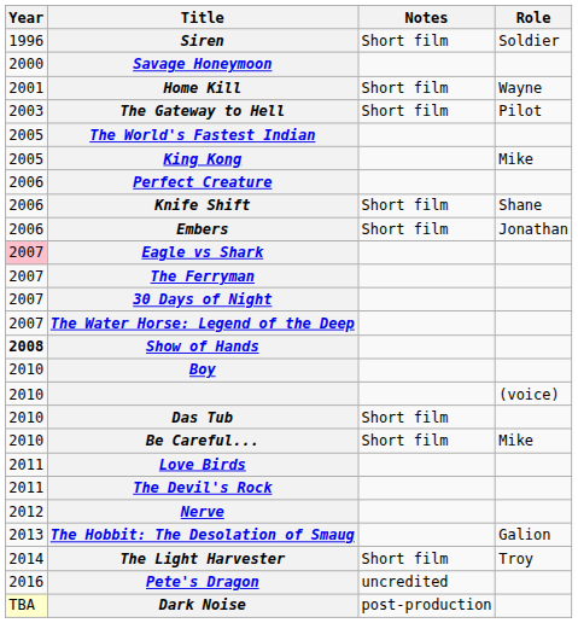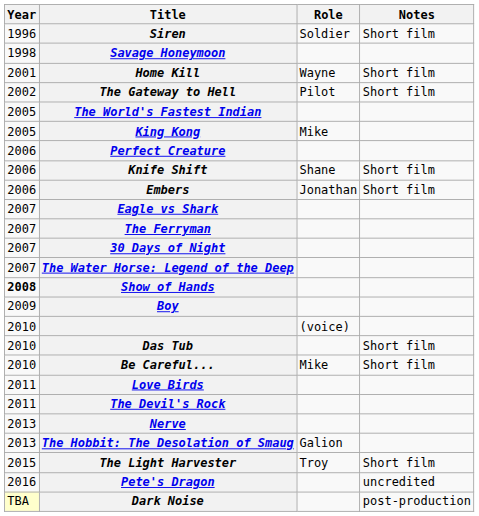 <table class="wikitable plainrowheaders sortable">
 <tr>
 <th scope="col">Year</th>
 <th scope="col">Title</th>
+<th scope="col">Role</th>
 <th scope="col" class="unsortable">Notes</th>
-<th scope="col">Role</th>
 </tr>
 <tr>
 <td>1996</td>
 <th scope="row"><em>Siren</em></th>
+<td>Soldier</td>
 <td>Short film</td>
-<td>Soldier</td>
 </tr>
 <tr>
-<td>2000</td>
+<td>1998</td>
 <th scope="row"><em><a href='#'>Savage Honeymoon</a></em></th>
 <td></td>
 <td></td>
 </tr>
 <tr>
 <td>2001</td>
 <th scope="row"><em>Home Kill</em></th>
+<td>Wayne</td>
 <td>Short film</td>
-<td>Wayne</td>
 </tr>
 <tr>
-<td>2003</td>
+<td>2002</td>
 <th scope="row"><em>The Gateway to Hell</em></th>
+<td>Pilot</td>
 <td>Short film</td>
-<td>Pilot</td>
 </tr>
 <tr>
 <td>2005</td>
 <th scope="row"><em><a href='#'>The World's Fastest Indian</a></em></th>
 <td></td>
 <td></td>
 </tr>
 <tr>
 <td>2005</td>
 <th scope="row"><em><a href='#'>King Kong</a></em></th>
+<td>Mike</td>
 <td></td>
-<td>Mike</td>
 </tr>
 <tr>
 <td>2006</td>
 <th scope="row"><em><a href='#'>Perfect Creature</a></em></th>
 <td></td>
 <td></td>
 </tr>
 <tr>
 <td>2006</td>
 <th scope="row"><em>Knife Shift</em></th>
+<td>Shane</td>
 <td>Short film</td>
-<td>Shane</td>
 </tr>
 <tr>
 <td>2006</td>
 <th scope="row"><em>Embers</em></th>
+<td>Jonathan</td>
 <td>Short film</td>
-<td>Jonathan</td>
 </tr>
 <tr>
-<td style="background: pink;">2007</td>
+<td>2007</td>
 <th scope="row"><em><a href='#'>Eagle vs Shark</a></em></th>
 <td></td>
 <td></td>
 </tr>
 <tr>
 <td>2007</td>
 <th scope="row"><em><a href='#'>The Ferryman</a></em></th>
 <td></td>
 <td></td>
 </tr>
 <tr>
 <td>2007</td>
 <th scope="row"><em><a href='#'>30 Days of Night</a></em></th>
 <td></td>
 <td></td>
 </tr>
 <tr>
 <td>2007</td>
 <th scope="row"><em><a href='#'>The Water Horse: Legend of the Deep</a></em></th>
 <td></td>
 <td></td>
 </tr>
 <tr>
 <td><strong>2008</strong></td>
 <th scope="row"><em><a href='#'>Show of Hands</a></em></th>
 <td></td>
 <td></td>
 </tr>
 <tr>
-<td>2010</td>
+<td>2009</td>
 <th scope="row"><em><a href='#'>Boy</a></em></th>
 <td></td>
 <td></td>
 </tr>
 <tr>
 <td>2010</td>
 <th scope="row"><em></em></th>
+<td> (voice)</td>
 <td></td>
-<td> (voice)</td>
 </tr>
 <tr>
 <td>2010</td>
 <th scope="row"><em>Das Tub</em></th>
+<td></td>
 <td>Short film</td>
-<td></td>
 </tr>
 <tr>
 <td>2010</td>
 <th scope="row"><em>Be Careful...</em></th>
+<td>Mike</td>
 <td>Short film</td>
-<td>Mike</td>
 </tr>
 <tr>
 <td>2011</td>
 <th scope="row"><em><a href='#'>Love Birds</a></em></th>
 <td></td>
 <td></td>
 </tr>
 <tr>
 <td>2011</td>
 <th scope="row"><em><a href='#'>The Devil's Rock</a></em></th>
 <td></td>
 <td></td>
 </tr>
 <tr>
-<td>2012</td>
+<td>2013</td>
 <th scope="row"><em><a href='#'>Nerve</a></em></th>
 <td></td>
 <td></td>
 </tr>
 <tr>
 <td>2013</td>
 <th scope="row"><em><a href='#'>The Hobbit: The Desolation of Smaug</a></em></th>
+<td>Galion</td>
 <td></td>
-<td>Galion</td>
 </tr>
 <tr>
-<td>2014</td>
+<td>2015</td>
 <th scope="row"><em>The Light Harvester</em></th>
+<td>Troy</td>
 <td>Short film</td>
-<td>Troy</td>
 </tr>
 <tr>
 <td>2016</td>
 <th scope="row"><em><a href='#'>Pete's Dragon</a></em></th>
+<td></td>
 <td>uncredited</td>
-<td></td>
 </tr>
 <tr>
 <td align="left" style="background:#FFFFCC;">TBA</td>
 <th scope="row"><em>Dark Noise</em></th>
+<td></td>
 <td>post-production</td>
-<td></td>
 </tr>
 </table>
